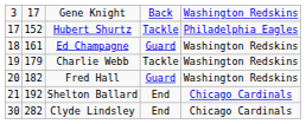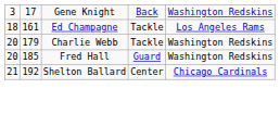 <table class="wikitable" style="text-align:center">
 <tr>
 <td>3</td>
 <td>17</td>
 <td>Gene Knight</td>
 <td><a href='#'>Back</a></td>
 <td><a href='#'>Washington Redskins</a></td>
 </tr>
 <tr>
-<td>17</td>
-<td>152</td>
-<td><a href='#'>Hubert Shurtz</a></td>
-<td><a href='#'>Tackle</a></td>
-<td><a href='#'>Philadelphia Eagles</a></td>
-</tr>
-<tr>
 <td>18</td>
 <td>161</td>
 <td><a href='#'>Ed Champagne</a></td>
-<td><a href='#'>Guard</a></td>
-<td>Washington Redskins</td>
+<td>Tackle</td>
+<td><a href='#'>Los Angeles Rams</a></td>
 </tr>
 <tr>
-<td>19</td>
+<td>20</td>
 <td>179</td>
 <td>Charlie Webb</td>
 <td>Tackle</td>
 <td>Washington Redskins</td>
 </tr>
 <tr>
 <td>20</td>
-<td>182</td>
+<td>185</td>
 <td>Fred Hall</td>
 <td><a href='#'>Guard</a></td>
 <td>Washington Redskins</td>
 </tr>
 <tr>
 <td>21</td>
 <td>192</td>
 <td>Shelton Ballard</td>
-<td>End</td>
+<td>Center</td>
 <td><a href='#'>Chicago Cardinals</a></td>
 </tr>
-<tr>
-<td>30</td>
-<td>282</td>
-<td>Clyde Lindsley</td>
-<td>End</td>
-<td>Chicago Cardinals</td>
-</tr>
 </table>
